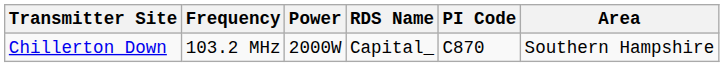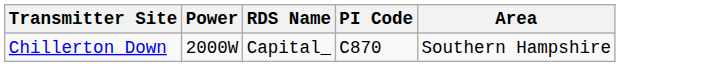 <table class="wikitable">
 <tr>
 <th>Transmitter Site</th>
-<th>Frequency</th>
 <th>Power</th>
 <th>RDS Name</th>
 <th>PI Code</th>
 <th>Area</th>
 </tr>
 <tr>
 <td><a href='#'>Chillerton Down</a></td>
-<td>103.2 MHz</td>
 <td>2000W</td>
 <td>Capital_</td>
 <td>C870</td>
 <td>Southern Hampshire</td>
 </tr>
 </table>
